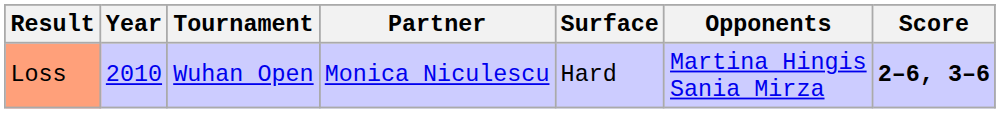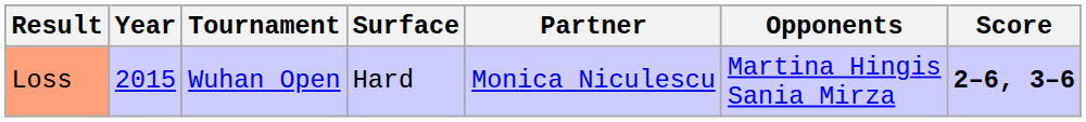 <table class="sortable wikitable">
 <tr>
 <th>Result</th>
 <th>Year</th>
 <th>Tournament</th>
+<th>Surface</th>
 <th>Partner</th>
-<th>Surface</th>
 <th>Opponents</th>
 <th class=unsortable>Score</th>
 </tr>
 <tr style=background:#ccf>
 <td bgcolor=FFA07A>Loss</td>
-<td><a href='#'>2010</a></td>
+<td><a href='#'>2015</a></td>
 <td><a href='#'>Wuhan Open</a></td>
+<td>Hard</td>
 <td> <a href='#'>Monica Niculescu</a></td>
-<td>Hard</td>
 <td> <a href='#'>Martina Hingis</a> <br>  <a href='#'>Sania Mirza</a></td>
 <td><strong>2–6, 3–6</strong></td>
 </tr>
 </table>
